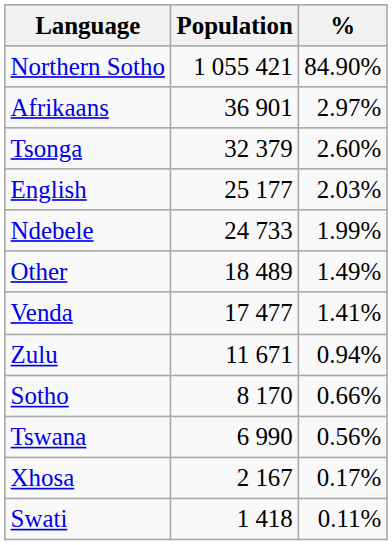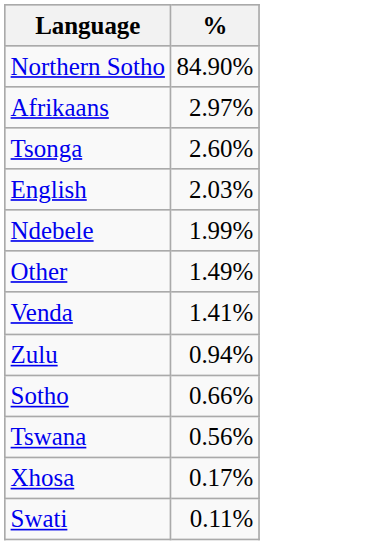 <table class="wikitable" style="font-size: 95%; text-align: right">
 <tr>
 <th>Language</th>
-<th>Population</th>
 <th>%</th>
 </tr>
 <tr>
 <td align=left><a href='#'>Northern Sotho</a></td>
-<td>1 055 421</td>
 <td>84.90%</td>
 </tr>
 <tr>
 <td align=left><a href='#'>Afrikaans</a></td>
-<td>36 901</td>
 <td>2.97%</td>
 </tr>
 <tr>
 <td align=left><a href='#'>Tsonga</a></td>
-<td>32 379</td>
 <td>2.60%</td>
 </tr>
 <tr>
 <td align=left><a href='#'>English</a></td>
-<td>25 177</td>
 <td>2.03%</td>
 </tr>
 <tr>
 <td align=left><a href='#'>Ndebele</a></td>
-<td>24 733</td>
 <td>1.99%</td>
 </tr>
 <tr>
 <td align=left><a href='#'>Other</a></td>
-<td>18 489</td>
 <td>1.49%</td>
 </tr>
 <tr>
 <td align=left><a href='#'>Venda</a></td>
-<td>17 477</td>
 <td>1.41%</td>
 </tr>
 <tr>
 <td align=left><a href='#'>Zulu</a></td>
-<td>11 671</td>
 <td>0.94%</td>
 </tr>
 <tr>
 <td align=left><a href='#'>Sotho</a></td>
-<td>8 170</td>
 <td>0.66%</td>
 </tr>
 <tr>
 <td align=left><a href='#'>Tswana</a></td>
-<td>6 990</td>
 <td>0.56%</td>
 </tr>
 <tr>
 <td align=left><a href='#'>Xhosa</a></td>
-<td>2 167</td>
 <td>0.17%</td>
 </tr>
 <tr>
 <td align=left><a href='#'>Swati</a></td>
-<td>1 418</td>
 <td>0.11%</td>
 </tr>
 </table>
